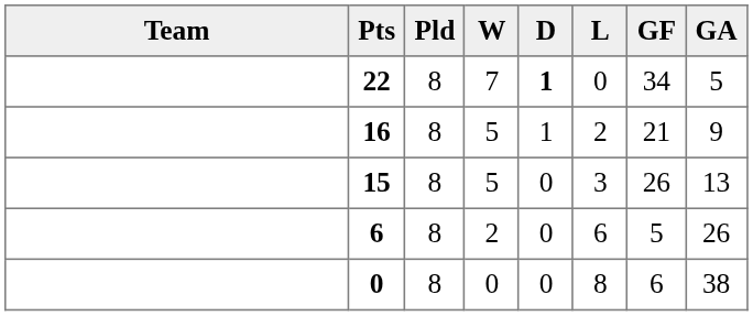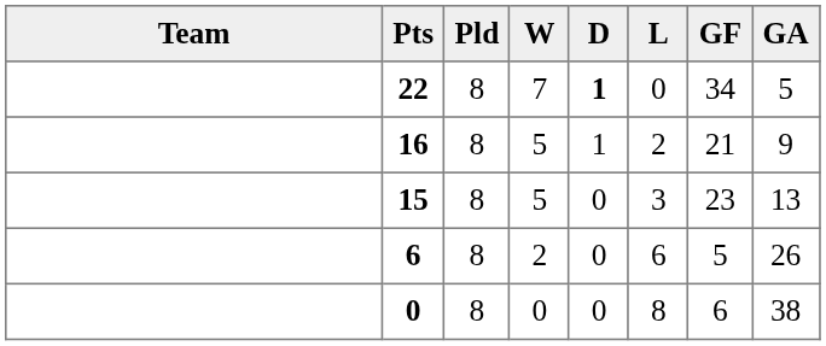 <table style=border-collapse:collapse border=1 cellspacing=0 cellpadding=5>
 <tr align=center bgcolor=#efefef>
 <th width=185>Team</th>
 <th width=20>Pts</th>
 <th width=20>Pld</th>
 <th width=20>W</th>
 <th width=20>D</th>
 <th width=20>L</th>
 <th width=20>GF</th>
 <th width=20>GA</th>
 </tr>
 <tr align=center>
 <td align=left><strong></strong></td>
 <td><strong>22</strong></td>
 <td>8</td>
 <td>7</td>
 <td><strong>1</strong></td>
 <td>0</td>
 <td>34</td>
 <td>5</td>
 </tr>
 <tr align=center>
 <td align=left></td>
 <td><strong>16</strong></td>
 <td>8</td>
 <td>5</td>
 <td>1</td>
 <td>2</td>
 <td>21</td>
 <td>9</td>
 </tr>
 <tr align=center>
 <td align=left></td>
 <td><strong>15</strong></td>
 <td>8</td>
 <td>5</td>
 <td>0</td>
 <td>3</td>
-<td>26</td>
+<td>23</td>
 <td>13</td>
 </tr>
 <tr align=center>
 <td align=left></td>
 <td><strong>6</strong></td>
 <td>8</td>
 <td>2</td>
 <td>0</td>
 <td>6</td>
 <td>5</td>
 <td>26</td>
 </tr>
 <tr align=center>
 <td align=left></td>
 <td><strong>0</strong></td>
 <td>8</td>
 <td>0</td>
 <td>0</td>
 <td>8</td>
 <td>6</td>
 <td>38</td>
 </tr>
 </table>
